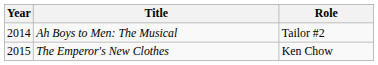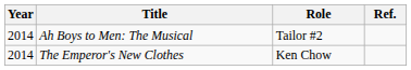 <table class="wikitable" style="width:500px">
 <tr>
 <th width=10>Year</th>
 <th>Title</th>
 <th>Role</th>
+<th>Ref.</th>
 </tr>
 <tr>
 <td>2014</td>
 <td><em>Ah Boys to Men: The Musical</em></td>
 <td>Tailor #2</td>
+<td></td>
 </tr>
 <tr>
-<td>2015</td>
+<td>2014</td>
 <td><em>The Emperor's New Clothes</em></td>
 <td>Ken Chow</td>
+<td></td>
 </tr>
 </table>
